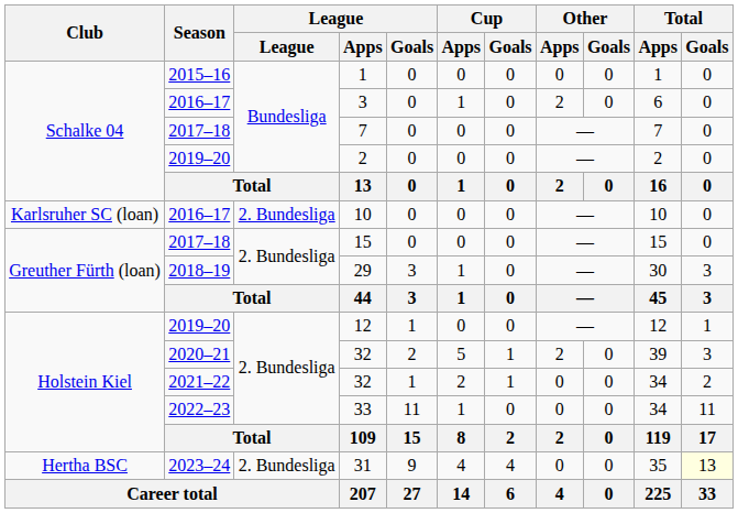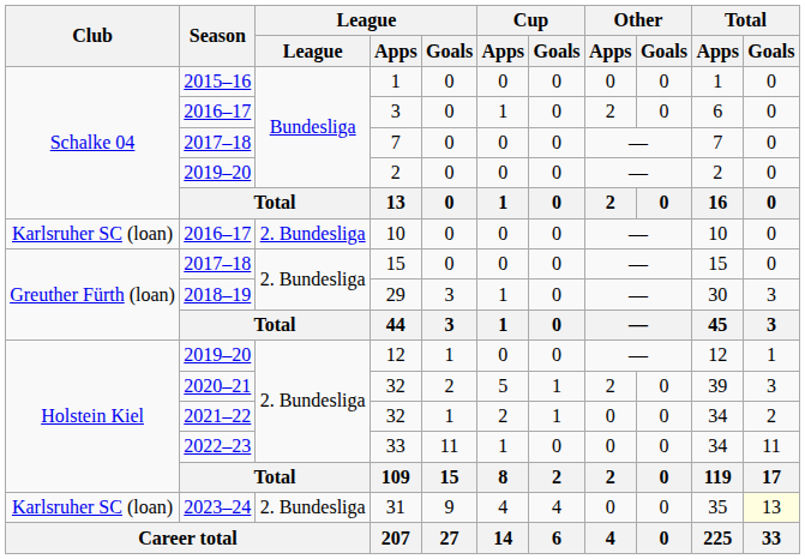 <table class="wikitable" style="text-align:center">
 <tr>
 <th rowspan="2">Club</th>
 <th rowspan="2">Season</th>
 <th colspan="3">League</th>
 <th colspan="2">Cup</th>
 <th colspan="2">Other</th>
 <th colspan="2">Total</th>
 </tr>
 <tr>
 <th>League</th>
 <th>Apps</th>
 <th>Goals</th>
 <th>Apps</th>
 <th>Goals</th>
 <th>Apps</th>
 <th>Goals</th>
 <th>Apps</th>
 <th>Goals</th>
 </tr>
 <tr>
 <td rowspan="5"><a href='#'>Schalke 04</a></td>
 <td><a href='#'>2015–16</a></td>
 <td rowspan="4"><a href='#'>Bundesliga</a></td>
 <td>1</td>
 <td>0</td>
 <td>0</td>
 <td>0</td>
 <td>0</td>
 <td>0</td>
 <td>1</td>
 <td>0</td>
 </tr>
 <tr>
 <td><a href='#'>2016–17</a></td>
 <td>3</td>
 <td>0</td>
 <td>1</td>
 <td>0</td>
 <td>2</td>
 <td>0</td>
 <td>6</td>
 <td>0</td>
 </tr>
 <tr>
 <td><a href='#'>2017–18</a></td>
 <td>7</td>
 <td>0</td>
 <td>0</td>
 <td>0</td>
 <td colspan="2">—</td>
 <td>7</td>
 <td>0</td>
 </tr>
 <tr>
 <td><a href='#'>2019–20</a></td>
 <td>2</td>
 <td>0</td>
 <td>0</td>
 <td>0</td>
 <td colspan="2">—</td>
 <td>2</td>
 <td>0</td>
 </tr>
 <tr>
 <th colspan="2">Total</th>
 <th>13</th>
 <th>0</th>
 <th>1</th>
 <th>0</th>
 <th>2</th>
 <th>0</th>
 <th>16</th>
 <th>0</th>
 </tr>
 <tr>
 <td><a href='#'>Karlsruher SC</a> (loan)</td>
 <td><a href='#'>2016–17</a></td>
 <td><a href='#'>2. Bundesliga</a></td>
 <td>10</td>
 <td>0</td>
 <td>0</td>
 <td>0</td>
 <td colspan="2">—</td>
 <td>10</td>
 <td>0</td>
 </tr>
 <tr>
 <td rowspan="3"><a href='#'>Greuther Fürth</a> (loan)</td>
 <td><a href='#'>2017–18</a></td>
 <td rowspan="2">2. Bundesliga</td>
 <td>15</td>
 <td>0</td>
 <td>0</td>
 <td>0</td>
 <td colspan="2">—</td>
 <td>15</td>
 <td>0</td>
 </tr>
 <tr>
 <td><a href='#'>2018–19</a></td>
 <td>29</td>
 <td>3</td>
 <td>1</td>
 <td>0</td>
 <td colspan="2">—</td>
 <td>30</td>
 <td>3</td>
 </tr>
 <tr>
 <th colspan="2">Total</th>
 <th>44</th>
 <th>3</th>
 <th>1</th>
 <th>0</th>
 <th colspan="2">—</th>
 <th>45</th>
 <th>3</th>
 </tr>
 <tr>
 <td rowspan="5"><a href='#'>Holstein Kiel</a></td>
 <td><a href='#'>2019–20</a></td>
 <td rowspan="4">2. Bundesliga</td>
 <td>12</td>
 <td>1</td>
 <td>0</td>
 <td>0</td>
 <td colspan="2">—</td>
 <td>12</td>
 <td>1</td>
 </tr>
 <tr>
 <td><a href='#'>2020–21</a></td>
 <td>32</td>
 <td>2</td>
 <td>5</td>
 <td>1</td>
 <td>2</td>
 <td>0</td>
 <td>39</td>
 <td>3</td>
 </tr>
 <tr>
 <td><a href='#'>2021–22</a></td>
 <td>32</td>
 <td>1</td>
 <td>2</td>
 <td>1</td>
 <td>0</td>
 <td>0</td>
 <td>34</td>
 <td>2</td>
 </tr>
 <tr>
 <td><a href='#'>2022–23</a></td>
 <td>33</td>
 <td>11</td>
 <td>1</td>
 <td>0</td>
 <td>0</td>
 <td>0</td>
 <td>34</td>
 <td>11</td>
 </tr>
 <tr>
 <th colspan="2">Total</th>
 <th>109</th>
 <th>15</th>
 <th>8</th>
 <th>2</th>
 <th>2</th>
 <th>0</th>
 <th>119</th>
 <th>17</th>
 </tr>
 <tr>
-<td><a href='#'>Hertha BSC</a></td>
+<td><a href='#'>Karlsruher SC</a> (loan)</td>
 <td><a href='#'>2023–24</a></td>
 <td>2. Bundesliga</td>
 <td>31</td>
 <td>9</td>
 <td>4</td>
 <td>4</td>
 <td>0</td>
 <td>0</td>
 <td>35</td>
 <td style="background: lightyellow;">13</td>
 </tr>
 <tr>
 <th colspan="3">Career total</th>
 <th>207</th>
 <th>27</th>
 <th>14</th>
 <th>6</th>
 <th>4</th>
 <th>0</th>
 <th>225</th>
 <th>33</th>
 </tr>
 </table>
